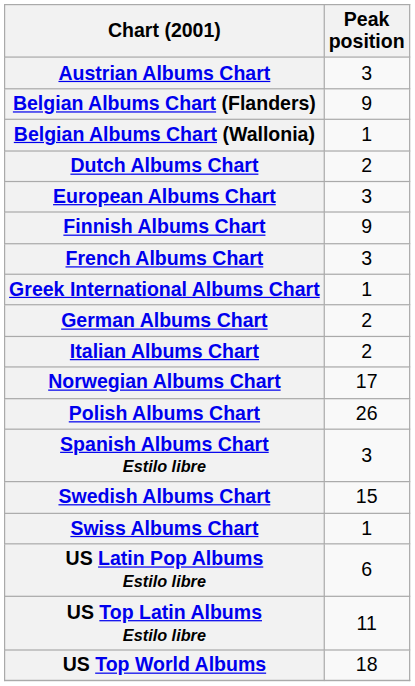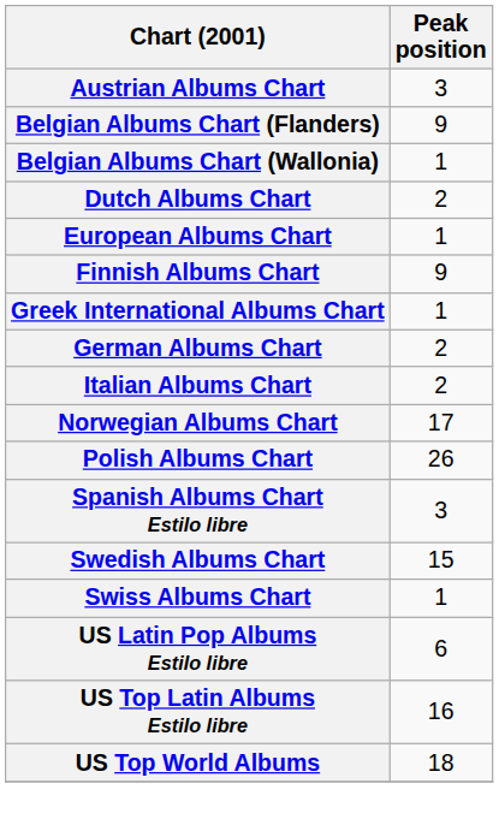 <table class="wikitable sortable plainrowheaders">
 <tr>
 <th>Chart (2001)</th>
 <th>Peak<br>position</th>
 </tr>
 <tr>
 <th scope="row"><a href='#'>Austrian Albums Chart</a></th>
 <td align="center">3</td>
 </tr>
 <tr>
 <th scope="row"><a href='#'>Belgian Albums Chart</a> (Flanders)</th>
 <td align="center">9</td>
 </tr>
 <tr>
 <th scope="row"><a href='#'>Belgian Albums Chart</a> (Wallonia)</th>
 <td align="center">1</td>
 </tr>
 <tr>
 <th scope="row"><a href='#'>Dutch Albums Chart</a></th>
 <td align="center">2</td>
 </tr>
 <tr>
 <th scope="row"><a href='#'>European Albums Chart</a></th>
-<td align="center">3</td>
+<td align="center">1</td>
 </tr>
 <tr>
 <th scope="row"><a href='#'>Finnish Albums Chart</a></th>
 <td align="center">9</td>
-</tr>
-<tr>
-<th scope="row"><a href='#'>French Albums Chart</a></th>
-<td align="center">3</td>
 </tr>
 <tr>
 <th scope="row"><a href='#'>Greek International Albums Chart</a></th>
 <td align="center">1</td>
 </tr>
 <tr>
 <th scope="row"><a href='#'>German Albums Chart</a></th>
 <td align="center">2</td>
 </tr>
 <tr>
 <th scope="row"><a href='#'>Italian Albums Chart</a></th>
 <td align="center">2</td>
 </tr>
 <tr>
 <th scope="row"><a href='#'>Norwegian Albums Chart</a></th>
 <td align="center">17</td>
 </tr>
 <tr>
 <th scope="row"><a href='#'>Polish Albums Chart</a></th>
 <td align="center">26</td>
 </tr>
 <tr>
 <th scope="row"><a href='#'>Spanish Albums Chart</a><br><small><em>Estilo libre</em></small></th>
 <td align="center">3</td>
 </tr>
 <tr>
 <th scope="row"><a href='#'>Swedish Albums Chart</a></th>
 <td align="center">15</td>
 </tr>
 <tr>
 <th scope="row"><a href='#'>Swiss Albums Chart</a></th>
 <td align="center">1</td>
 </tr>
 <tr>
 <th scope="row">US <a href='#'>Latin Pop Albums</a><br><small><em>Estilo libre</em></small></th>
 <td align="center">6</td>
 </tr>
 <tr>
 <th scope="row">US <a href='#'>Top Latin Albums</a><br><small><em>Estilo libre</em></small></th>
-<td align="center">11</td>
+<td align="center">16</td>
 </tr>
 <tr>
 <th scope="row">US <a href='#'>Top World Albums</a></th>
 <td align="center">18</td>
 </tr>
 <tr>
 </tr>
 </table>
